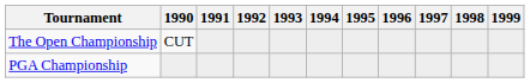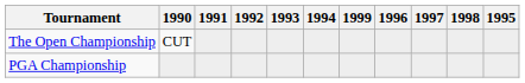 <table class="wikitable" style="font-size:95%;text-align:center;">
 <tr>
 <th>Tournament</th>
 <th>1990</th>
 <th>1991</th>
 <th>1992</th>
 <th>1993</th>
 <th>1994</th>
-<th>1995</th>
+<th>1999</th>
 <th>1996</th>
 <th>1997</th>
 <th>1998</th>
-<th>1999</th>
+<th>1995</th>
 </tr>
 <tr>
 <td align=left><a href='#'>The Open Championship</a></td>
 <td>CUT</td>
 <td style="background:#eeeeee;"></td>
 <td style="background:#eeeeee;"></td>
 <td style="background:#eeeeee;"></td>
 <td style="background:#eeeeee;"></td>
 <td style="background:#eeeeee;"></td>
 <td style="background:#eeeeee;"></td>
 <td style="background:#eeeeee;"></td>
 <td style="background:#eeeeee;"></td>
 <td style="background:#eeeeee;"></td>
 </tr>
 <tr>
 <td align=left><a href='#'>PGA Championship</a></td>
 <td style="background:#eeeeee;"></td>
 <td style="background:#eeeeee;"></td>
 <td style="background:#eeeeee;"></td>
 <td style="background:#eeeeee;"></td>
 <td style="background:#eeeeee;"></td>
 <td style="background:#eeeeee;"></td>
 <td style="background:#eeeeee;"></td>
 <td style="background:#eeeeee;"></td>
 <td style="background:#eeeeee;"></td>
 <td style="background:#eeeeee;"></td>
 </tr>
 </table>
